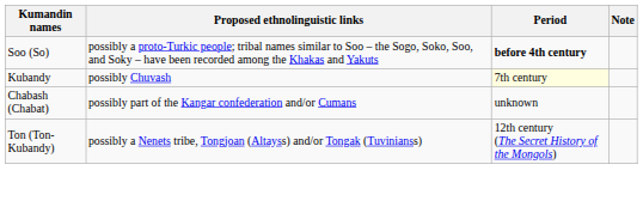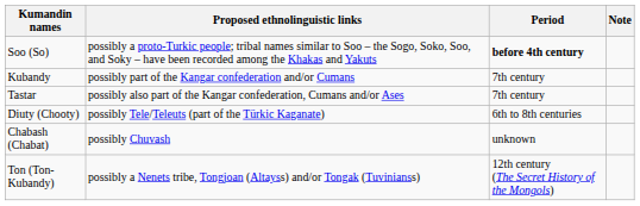 <table class="wikitable">
 <tr>
 <th>Kumandin  names</th>
 <th>Proposed ethnolinguistic links</th>
 <th>Period</th>
 <th>Note</th>
 </tr>
 <tr>
 <td>Soo (So)</td>
 <td>possibly a <a href='#'>proto-Turkic people</a>; tribal names similar to Soo – the Sogo, Soko, Soo, and Soky – have been recorded among the <a href='#'>Khakas</a> and <a href='#'>Yakuts</a></td>
 <td><strong>before 4th century</strong></td>
 <td></td>
 </tr>
 <tr>
 <td>Kubandy</td>
-<td>possibly <a href='#'>Chuvash</a></td>
-<td style="background: lightyellow;">7th century</td>
+<td>possibly part of the <a href='#'>Kangar confederation</a> and/or <a href='#'>Cumans</a></td>
+<td>7th century</td>
+<td></td>
+</tr>
+<tr>
+<td>Tastar</td>
+<td>possibly also part of the Kangar confederation, Cumans and/or <a href='#'>Ases</a></td>
+<td>7th century</td>
+<td></td>
+</tr>
+<tr>
+<td>Diuty (Chooty)</td>
+<td>possibly <a href='#'>Tele</a>/<a href='#'>Teleuts</a> (part of the <a href='#'>Türkic Kaganate</a>)</td>
+<td>6th to 8th centuries</td>
 <td></td>
 </tr>
 <tr>
 <td>Chabash (Chabat)</td>
-<td>possibly part of the <a href='#'>Kangar confederation</a> and/or <a href='#'>Cumans</a></td>
+<td>possibly <a href='#'>Chuvash</a></td>
 <td>unknown</td>
 <td></td>
 </tr>
 <tr>
 <td>Ton (Ton-Kubandy)</td>
 <td>possibly a <a href='#'>Nenets</a> tribe, <a href='#'>Tongjoan</a> (<a href='#'>Altays</a>s) and/or <a href='#'>Tongak</a> (<a href='#'>Tuvinians</a>s)</td>
 <td>12th century<br> (<em><a href='#'>The Secret History of the Mongols</a></em>) </td>
 </tr>
 </table>
